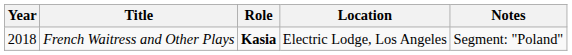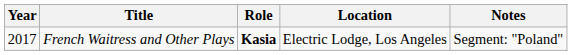 <table class="wikitable">
 <tr>
 <th>Year</th>
 <th>Title</th>
 <th>Role</th>
 <th>Location</th>
 <th>Notes</th>
 </tr>
 <tr>
-<td>2018</td>
+<td>2017</td>
 <td><em>French Waitress and Other Plays</em></td>
 <td><strong>Kasia</strong></td>
 <td>Electric Lodge, Los Angeles</td>
 <td>Segment: "Poland"</td>
 </tr>
 </table>
